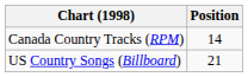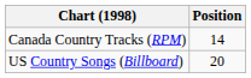 <table class="wikitable sortable">
 <tr>
 <th scope="col">Chart (1998)</th>
 <th scope="col">Position</th>
 </tr>
 <tr>
 <td>Canada Country Tracks (<em><a href='#'>RPM</a></em>)</td>
 <td align="center">14</td>
 </tr>
 <tr>
 <td>US <a href='#'>Country Songs</a> (<em><a href='#'>Billboard</a></em>)</td>
-<td align="center">21</td>
+<td align="center">20</td>
 </tr>
 </table>
